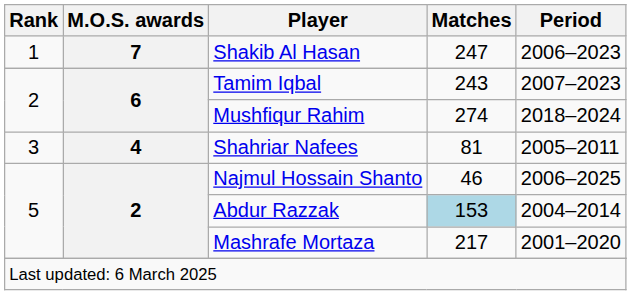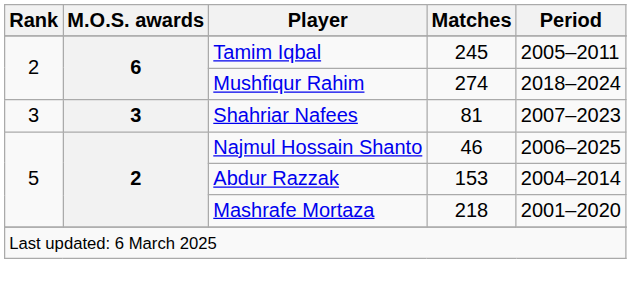 <table class="wikitable plainrowheaders sortable">
 <tr>
 <th scope=col>Rank</th>
 <th scope=col>M.O.S. awards</th>
 <th scope=col>Player</th>
 <th scope=col>Matches</th>
 <th scope=col>Period</th>
 </tr>
 <tr>
-<td align=center>1</td>
-<th scope=row style=text-align:center;>7</th>
-<td><a href='#'>Shakib Al Hasan</a></td>
-<td align=center>247</td>
-<td>2006–2023</td>
-</tr>
-<tr>
 </tr>
 <tr>
 <td align=center rowspan=2>2</td>
 <th scope=row style=text-align:center; rowspan=2>6</th>
 <td><a href='#'>Tamim Iqbal</a></td>
-<td align=center>243</td>
-<td>2007–2023</td>
+<td align=center>245</td>
+<td>2005–2011</td>
 </tr>
 <tr>
 <td><a href='#'>Mushfiqur Rahim</a></td>
 <td align=center>274</td>
 <td>2018–2024</td>
 </tr>
 <tr>
 <td align=center>3</td>
-<th scope=row style=text-align:center;>4</th>
+<th scope=row style=text-align:center;>3</th>
 <td><a href='#'>Shahriar Nafees</a></td>
 <td align=center>81</td>
-<td>2005–2011</td>
+<td>2007–2023</td>
 </tr>
 <tr>
 <td align=center rowspan=3>5</td>
 <th scope=row style=text-align:center; rowspan=3>2</th>
 <td><a href='#'>Najmul Hossain Shanto</a></td>
 <td align=center>46</td>
 <td>2006–2025</td>
 </tr>
 <tr>
 <td><a href='#'>Abdur Razzak</a></td>
-<td align=center style="background: lightblue;">153</td>
+<td align=center>153</td>
 <td>2004–2014</td>
 </tr>
 <tr>
 <td><a href='#'>Mashrafe Mortaza</a></td>
-<td align=center>217</td>
+<td align=center>218</td>
 <td>2001–2020</td>
 </tr>
 <tr>
 </tr>
 <tr class=sortbottom>
 <td colspan=5><small>Last updated: 6 March 2025</small></td>
 </tr>
 </table>
